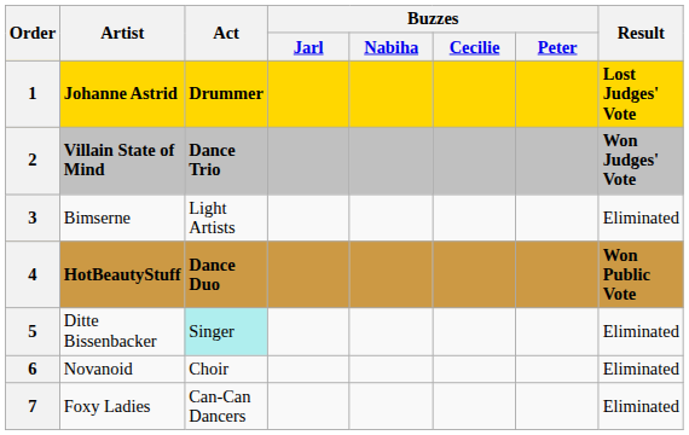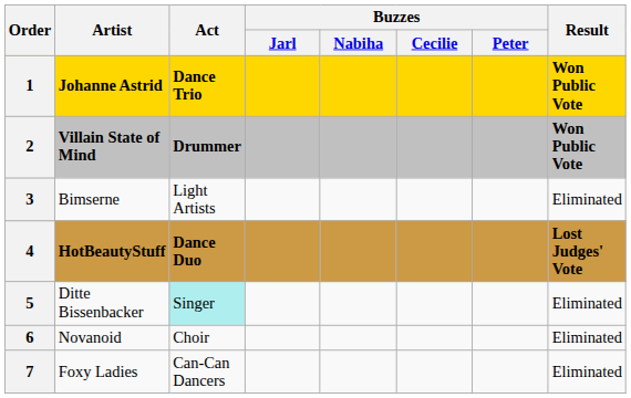 <table class="wikitable sortable" width="100%">
 <tr>
 <th rowspan="2">Order</th>
 <th rowspan="2" class="unsortable">Artist</th>
 <th rowspan="2" class="unsortable">Act</th>
 <th colspan="4" class="unsortable">Buzzes</th>
 <th rowspan="2">Result</th>
 </tr>
 <tr>
 <th width="70"><a href='#'>Jarl</a></th>
 <th width="70"><a href='#'>Nabiha</a></th>
 <th width="70"><a href='#'>Cecilie</a></th>
 <th width="70"><a href='#'>Peter</a></th>
 </tr>
 <tr style="background:gold;">
 <th>1</th>
 <td><strong>Johanne Astrid</strong></td>
-<td><strong>Drummer</strong></td>
+<td><strong>Dance Trio</strong></td>
 <td></td>
 <td></td>
 <td></td>
 <td></td>
-<td><strong>Lost Judges' Vote</strong></td>
+<td><strong>Won Public Vote</strong></td>
 </tr>
 <tr style="background:silver;">
 <th>2</th>
 <td><strong>Villain State of Mind</strong></td>
-<td><strong>Dance Trio</strong></td>
+<td><strong>Drummer</strong></td>
 <td align="center"></td>
 <td align="center"></td>
 <td></td>
 <td align="center"></td>
-<td><strong>Won Judges' Vote</strong></td>
+<td><strong>Won Public Vote</strong></td>
 </tr>
 <tr>
 <th>3</th>
 <td>Bimserne</td>
 <td>Light Artists</td>
 <td></td>
 <td></td>
 <td></td>
 <td></td>
 <td>Eliminated</td>
 </tr>
 <tr style="background:#c94;">
 <th>4</th>
 <td><strong>HotBeautyStuff</strong></td>
 <td><strong>Dance Duo</strong></td>
 <td></td>
 <td></td>
 <td></td>
 <td align="center"></td>
-<td><strong>Won Public Vote</strong></td>
+<td><strong>Lost Judges' Vote</strong></td>
 </tr>
 <tr>
 <th>5</th>
 <td>Ditte Bissenbacker</td>
 <td style="background: paleturquoise;">Singer</td>
 <td></td>
 <td></td>
 <td></td>
 <td></td>
 <td>Eliminated</td>
 </tr>
 <tr>
 <th>6</th>
 <td>Novanoid</td>
 <td>Choir</td>
 <td></td>
 <td></td>
 <td></td>
 <td></td>
 <td>Eliminated</td>
 </tr>
 <tr>
 <th>7</th>
 <td>Foxy Ladies </td>
 <td>Can-Can Dancers</td>
 <td></td>
 <td></td>
 <td></td>
 <td></td>
 <td>Eliminated</td>
 </tr>
 </table>
